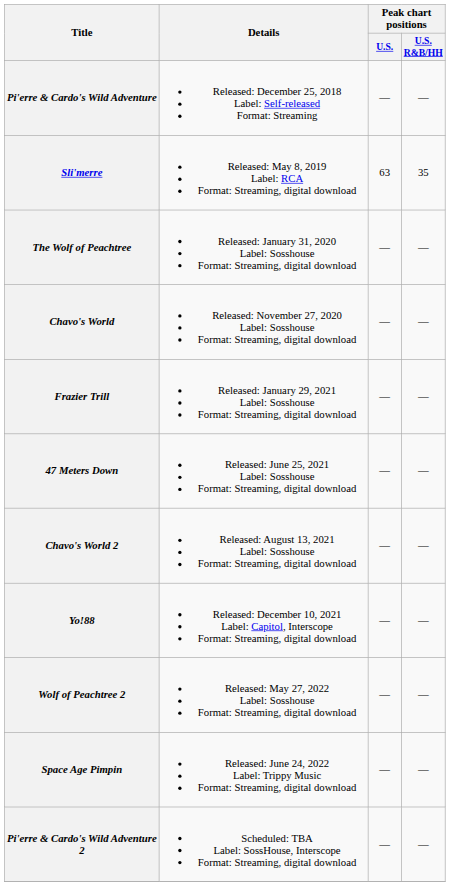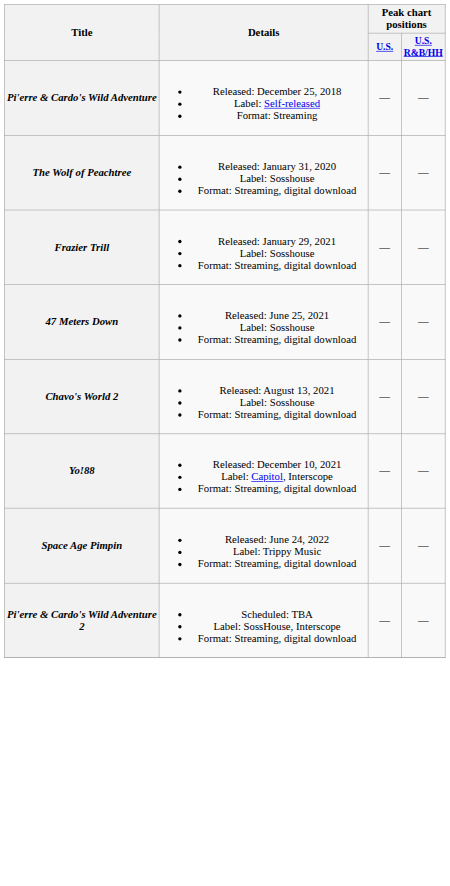 <table class="wikitable plainrowheaders" style="text-align:center;">
 <tr>
 <th scope="col" rowspan="2" style="width:14em;">Title</th>
 <th scope="col" rowspan="2" style="width:19em;">Details</th>
 <th scope="col" colspan="2">Peak chart positions</th>
 </tr>
 <tr>
 <th scope="col" style="width:3em;font-size:90%;"><a href='#'>U.S.</a><br></th>
 <th scope="col" style="width:3em;font-size:90%;"><a href='#'>U.S.<br>R&B/HH</a><br></th>
 </tr>
 <tr>
 <th scope="row"><em>Pi'erre & Cardo's Wild Adventure</em><br></th>
 <td><br><ul><li>Released: December 25, 2018</li><li>Label: <a href='#'>Self-released</a></li><li>Format: Streaming</li></ul></td>
 <td>—</td>
 <td>—</td>
 </tr>
 <tr>
-<th scope="row"><em><a href='#'>Sli'merre</a></em><br></th>
-<td><br><ul><li>Released: May 8, 2019</li><li>Label: <a href='#'>RCA</a></li><li>Format: Streaming, digital download</li></ul></td>
-<td>63</td>
-<td>35</td>
-</tr>
-<tr>
 <th scope="row"><em>The Wolf of Peachtree</em><br></th>
 <td><br><ul><li>Released: January 31, 2020</li><li>Label: Sosshouse</li><li>Format: Streaming, digital download</li></ul></td>
-<td>—</td>
-<td>—</td>
-</tr>
-<tr>
-<th scope="row"><em>Chavo's World</em><br></th>
-<td><br><ul><li>Released: November 27, 2020</li><li>Label: Sosshouse</li><li>Format: Streaming, digital download</li></ul></td>
 <td>—</td>
 <td>—</td>
 </tr>
 <tr>
 <th scope="row"><em>Frazier Trill</em><br></th>
 <td><br><ul><li>Released: January 29, 2021</li><li>Label: Sosshouse</li><li>Format: Streaming, digital download</li></ul></td>
 <td>—</td>
 <td>—</td>
 </tr>
 <tr>
 <th scope="row"><em>47 Meters Down</em><br></th>
 <td><br><ul><li>Released: June 25, 2021</li><li>Label: Sosshouse</li><li>Format: Streaming, digital download</li></ul></td>
 <td>—</td>
 <td>—</td>
 </tr>
 <tr>
 <th scope="row"><em>Chavo's World 2</em><br></th>
 <td><br><ul><li>Released: August 13, 2021</li><li>Label: Sosshouse</li><li>Format: Streaming, digital download</li></ul></td>
 <td>—</td>
 <td>—</td>
 </tr>
 <tr>
 <th scope="row"><em>Yo!88</em><br></th>
 <td><br><ul><li>Released: December 10, 2021</li><li>Label: <a href='#'>Capitol</a>, Interscope</li><li>Format: Streaming, digital download</li></ul></td>
 <td>—</td>
 <td>—</td>
 </tr>
 <tr>
-<th scope="row"><em>Wolf of Peachtree 2</em><br></th>
-<td><br><ul><li>Released: May 27, 2022</li><li>Label: Sosshouse</li><li>Format: Streaming, digital download</li></ul></td>
-<td>—</td>
-<td>—</td>
-</tr>
-<tr>
 <th scope="row"><em>Space Age Pimpin</em><br></th>
 <td><br><ul><li>Released: June 24, 2022</li><li>Label: Trippy Music</li><li>Format: Streaming, digital download</li></ul></td>
 <td>—</td>
 <td>—</td>
 </tr>
 <tr>
 <th scope="row"><em>Pi'erre & Cardo's Wild Adventure 2</em><br></th>
 <td><br><ul><li>Scheduled: TBA</li><li>Label: SossHouse, Interscope</li><li>Format: Streaming, digital download</li></ul></td>
 <td>—</td>
 <td>—</td>
 </tr>
 <tr>
 </tr>
 </table>
